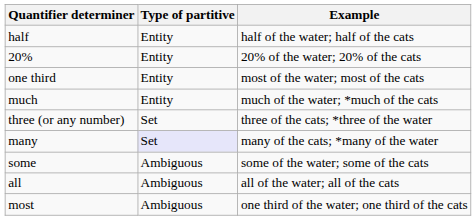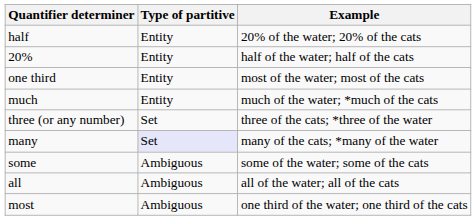 <table class="wikitable" style="margin: 1em auto 1em auto;">
 <tr>
 <th>Quantifier determiner</th>
 <th>Type of partitive</th>
 <th>Example</th>
 </tr>
 <tr>
 <td>half</td>
 <td>Entity</td>
-<td>half of the water; half of the cats</td>
+<td>20% of the water; 20% of the cats</td>
 </tr>
 <tr>
 <td>20%</td>
 <td>Entity</td>
-<td>20% of the water; 20% of the cats</td>
+<td>half of the water; half of the cats</td>
 </tr>
 <tr>
 <td>one third</td>
 <td>Entity</td>
 <td>most of the water; most of the cats</td>
 </tr>
 <tr>
 <td>much</td>
 <td>Entity</td>
 <td>much of the water; *much of the cats</td>
 </tr>
 <tr>
 <td>three (or any number)</td>
 <td>Set</td>
 <td>three of the cats; *three of the water</td>
 </tr>
 <tr>
 <td>many</td>
 <td style="background: lavender;">Set</td>
 <td>many of the cats; *many of the water</td>
 </tr>
 <tr>
 <td>some</td>
 <td>Ambiguous</td>
 <td>some of the water; some of the cats</td>
 </tr>
 <tr>
 <td>all</td>
 <td>Ambiguous</td>
 <td>all of the water; all of the cats</td>
 </tr>
 <tr>
 <td>most</td>
 <td>Ambiguous</td>
 <td>one third of the water; one third of the cats</td>
 </tr>
 </table>
